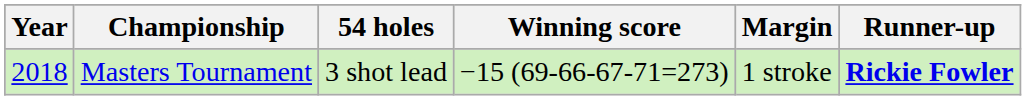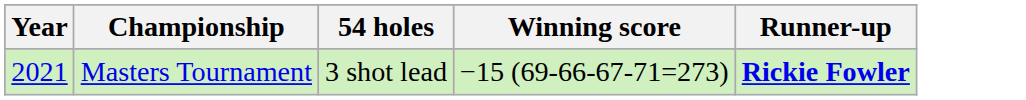 <table class="wikitable">
 <tr>
 <th>Year</th>
 <th>Championship</th>
 <th>54 holes</th>
 <th>Winning score</th>
-<th>Margin</th>
 <th>Runner-up</th>
 </tr>
 <tr style="background:#d0f0c0;">
-<td><a href='#'>2018</a></td>
+<td><a href='#'>2021</a></td>
 <td><a href='#'>Masters Tournament</a></td>
 <td>3 shot lead</td>
 <td>−15 (69-66-67-71=273)</td>
-<td>1 stroke</td>
 <td><strong> <a href='#'>Rickie Fowler</a></strong></td>
 </tr>
 </table>
